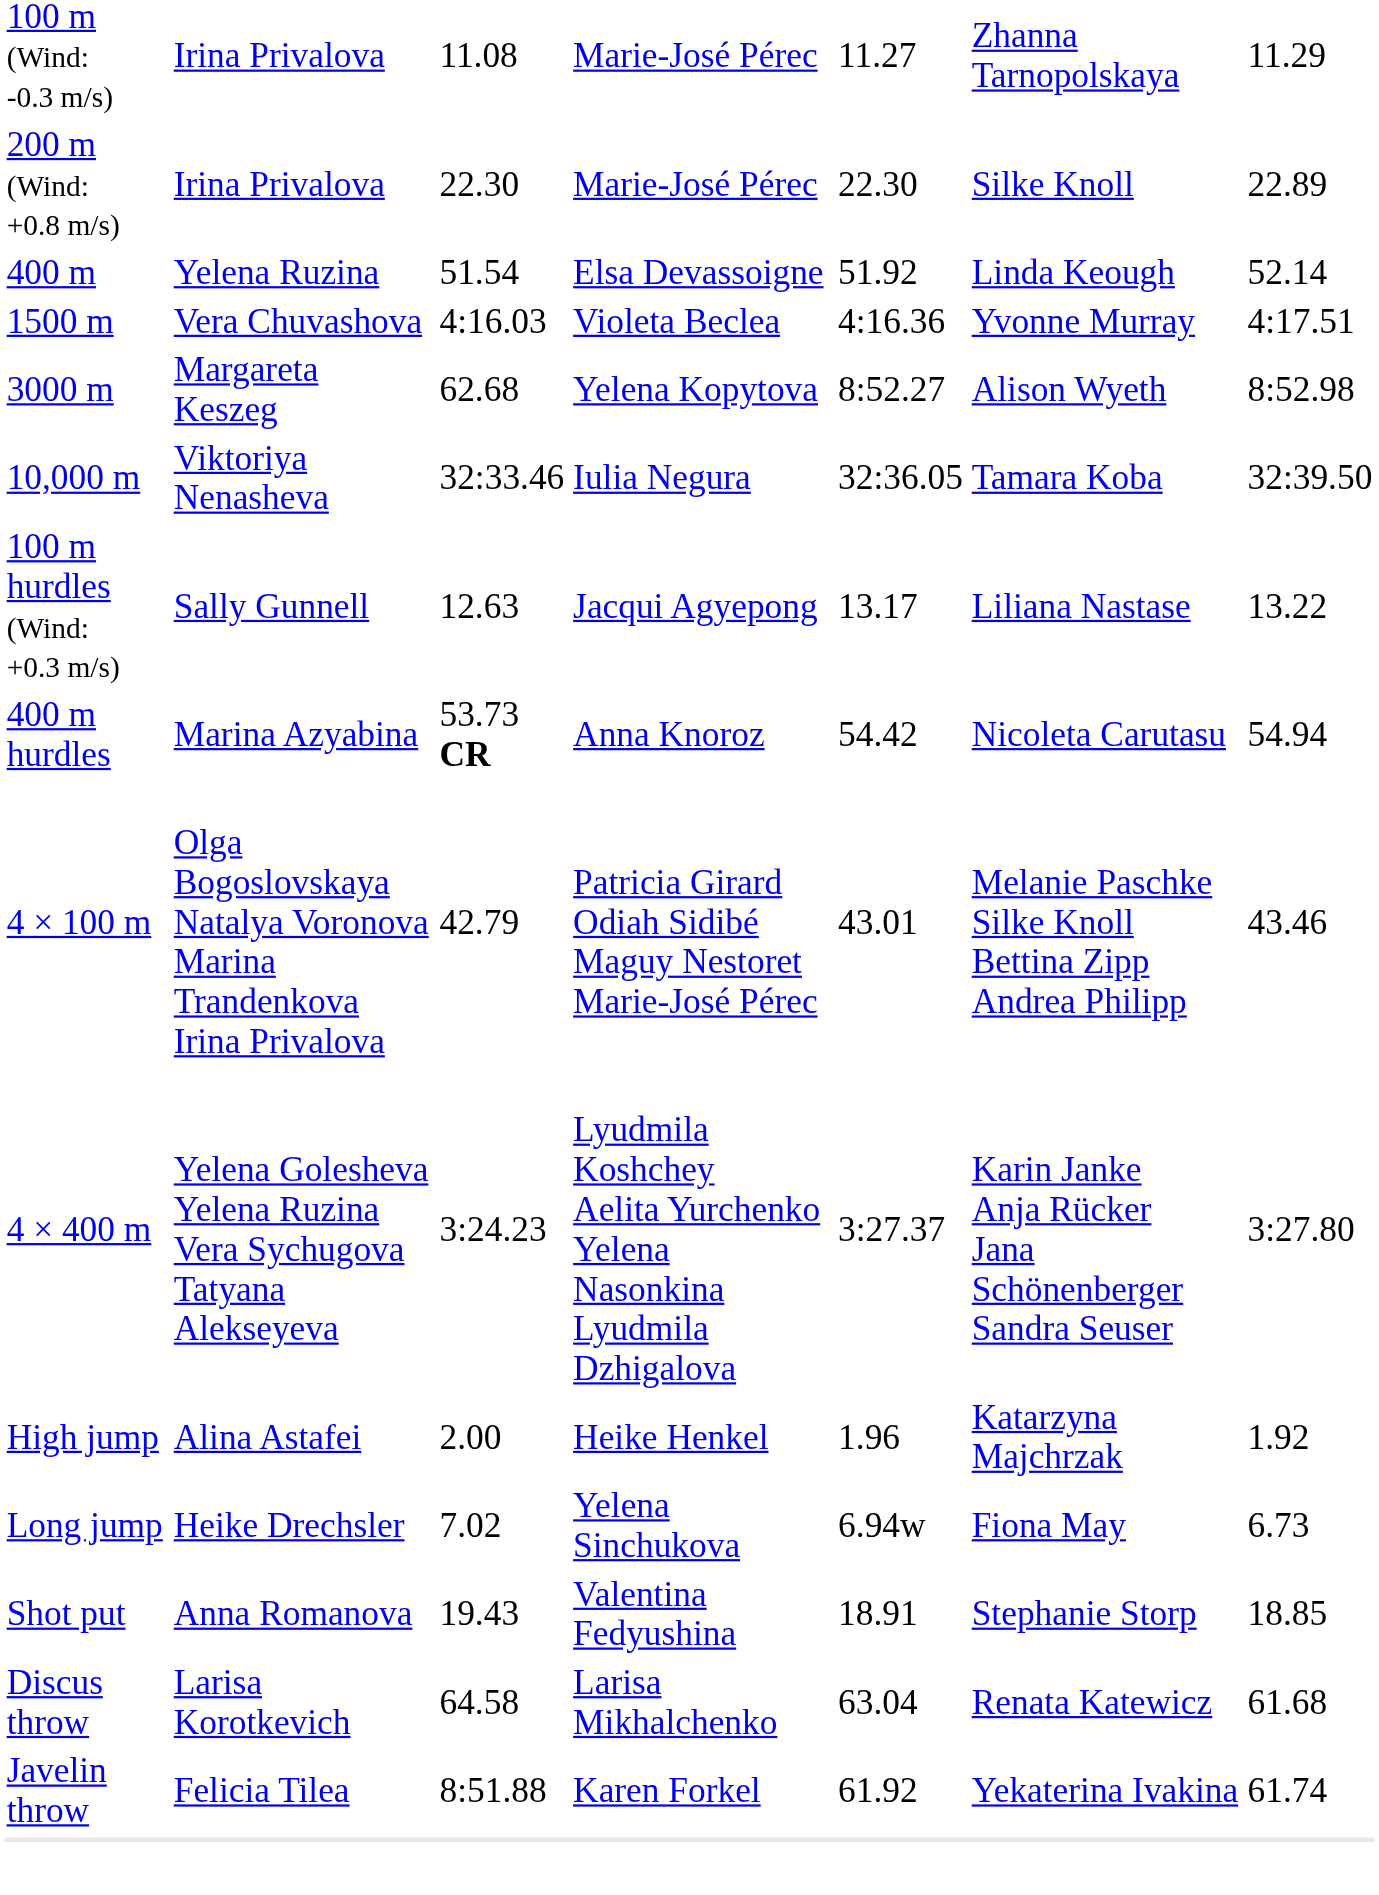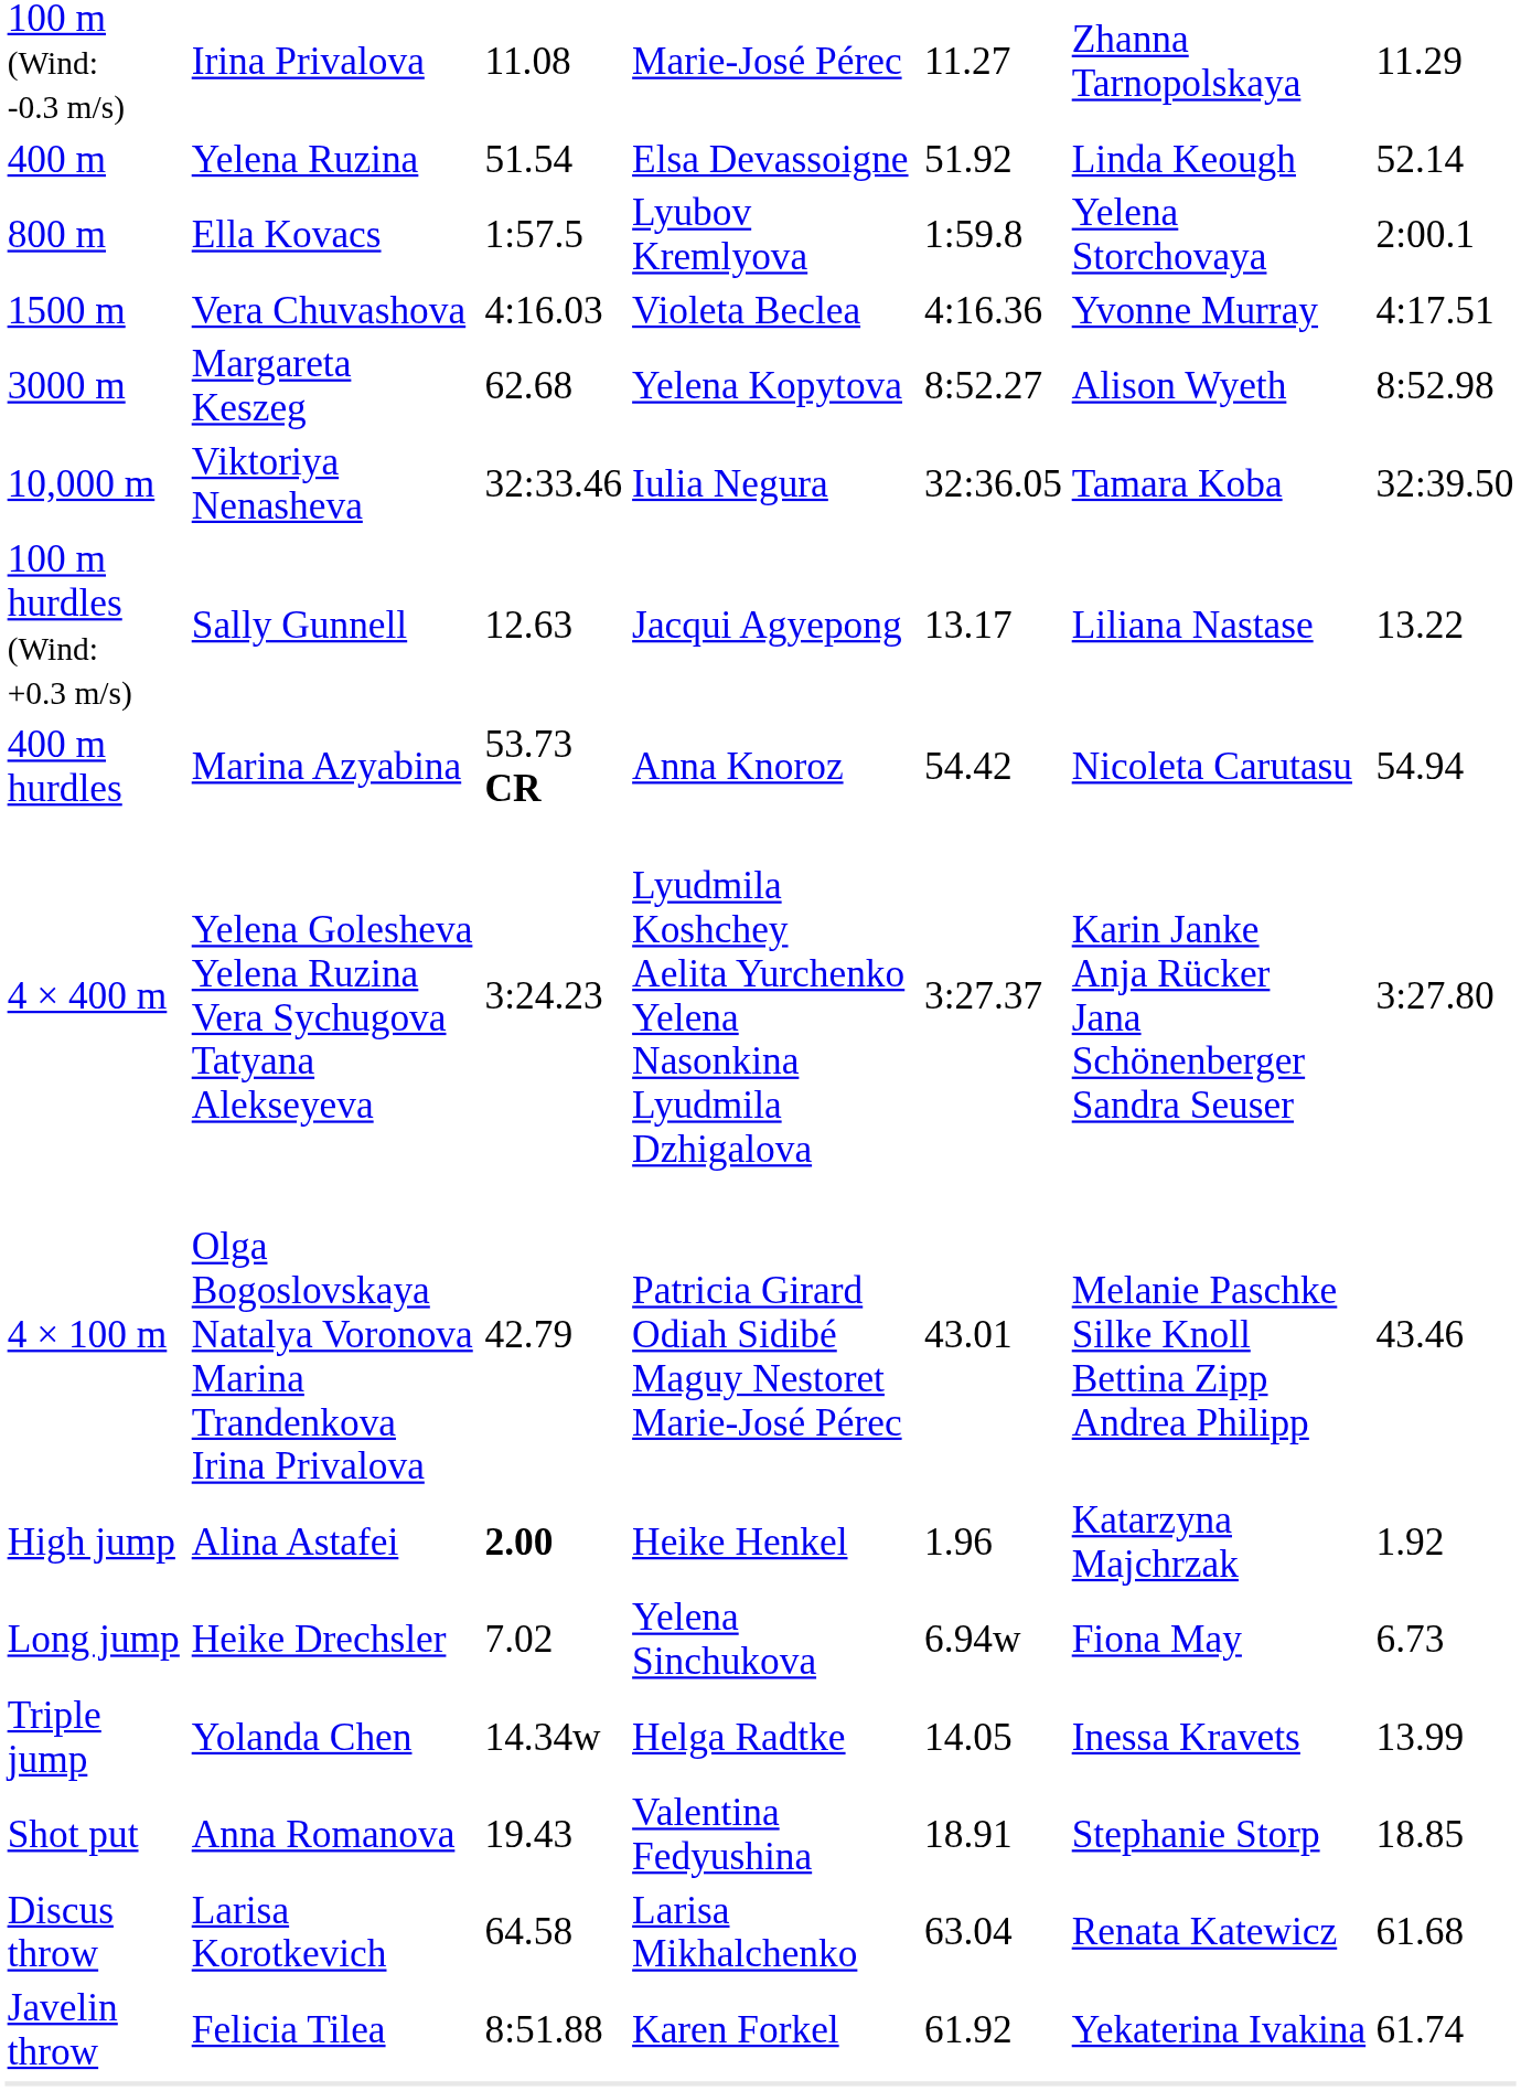 <table>
 <tr>
 <td><a href='#'>100 m</a><br><small>(Wind: -0.3 m/s)</small></td>
 <td><a href='#'>Irina Privalova</a><br></td>
 <td>11.08</td>
 <td><a href='#'>Marie-José Pérec</a><br></td>
 <td>11.27</td>
 <td><a href='#'>Zhanna Tarnopolskaya</a><br></td>
 <td>11.29</td>
 </tr>
 <tr>
-<td><a href='#'>200 m</a><br><small>(Wind: +0.8 m/s)</small></td>
-<td><a href='#'>Irina Privalova</a><br></td>
-<td>22.30</td>
-<td><a href='#'>Marie-José Pérec</a><br></td>
-<td>22.30</td>
-<td><a href='#'>Silke Knoll</a><br></td>
-<td>22.89</td>
-</tr>
-<tr>
 <td><a href='#'>400 m</a></td>
 <td><a href='#'>Yelena Ruzina</a><br></td>
 <td>51.54</td>
 <td><a href='#'>Elsa Devassoigne</a><br></td>
 <td>51.92</td>
 <td><a href='#'>Linda Keough</a><br></td>
 <td>52.14</td>
+</tr>
+<tr>
+<td><a href='#'>800 m</a></td>
+<td><a href='#'>Ella Kovacs</a><br></td>
+<td>1:57.5</td>
+<td><a href='#'>Lyubov Kremlyova</a><br></td>
+<td>1:59.8</td>
+<td><a href='#'>Yelena Storchovaya</a><br></td>
+<td>2:00.1</td>
 </tr>
 <tr>
 <td><a href='#'>1500 m</a></td>
 <td><a href='#'>Vera Chuvashova</a><br></td>
 <td>4:16.03</td>
 <td><a href='#'>Violeta Beclea</a><br></td>
 <td>4:16.36</td>
 <td><a href='#'>Yvonne Murray</a><br></td>
 <td>4:17.51</td>
 </tr>
 <tr>
 <td><a href='#'>3000 m</a></td>
 <td><a href='#'>Margareta Keszeg</a><br></td>
 <td>62.68</td>
 <td><a href='#'>Yelena Kopytova</a><br></td>
 <td>8:52.27</td>
 <td><a href='#'>Alison Wyeth</a><br></td>
 <td>8:52.98</td>
 </tr>
 <tr>
 <td><a href='#'>10,000 m</a></td>
 <td><a href='#'>Viktoriya Nenasheva</a><br></td>
 <td>32:33.46</td>
 <td><a href='#'>Iulia Negura</a><br></td>
 <td>32:36.05</td>
 <td><a href='#'>Tamara Koba</a><br></td>
 <td>32:39.50</td>
 </tr>
 <tr>
 <td><a href='#'>100 m hurdles</a><br><small>(Wind: +0.3 m/s)</small></td>
 <td><a href='#'>Sally Gunnell</a><br></td>
 <td>12.63</td>
 <td><a href='#'>Jacqui Agyepong</a><br></td>
 <td>13.17</td>
 <td><a href='#'>Liliana Nastase</a><br></td>
 <td>13.22</td>
 </tr>
 <tr>
 <td><a href='#'>400 m hurdles</a></td>
 <td><a href='#'>Marina Azyabina</a><br></td>
 <td>53.73<br><strong>CR</strong></td>
 <td><a href='#'>Anna Knoroz</a><br></td>
 <td>54.42</td>
 <td><a href='#'>Nicoleta Carutasu</a><br></td>
 <td>54.94</td>
 </tr>
 <tr>
+<td><a href='#'>4 × 400 m</a></td>
+<td><br><a href='#'>Yelena Golesheva</a><br><a href='#'>Yelena Ruzina</a><br><a href='#'>Vera Sychugova</a><br><a href='#'>Tatyana Alekseyeva</a></td>
+<td>3:24.23</td>
+<td><br><a href='#'>Lyudmila Koshchey</a><br><a href='#'>Aelita Yurchenko</a><br><a href='#'>Yelena Nasonkina</a><br><a href='#'>Lyudmila Dzhigalova</a></td>
+<td>3:27.37</td>
+<td><br><a href='#'>Karin Janke</a><br><a href='#'>Anja Rücker</a><br><a href='#'>Jana Schönenberger</a><br><a href='#'>Sandra Seuser</a></td>
+<td>3:27.80</td>
+</tr>
+<tr>
 <td><a href='#'>4 × 100 m</a></td>
 <td><br><a href='#'>Olga Bogoslovskaya</a><br><a href='#'>Natalya Voronova</a><br><a href='#'>Marina Trandenkova</a><br><a href='#'>Irina Privalova</a></td>
 <td>42.79</td>
 <td><br><a href='#'>Patricia Girard</a><br><a href='#'>Odiah Sidibé</a><br><a href='#'>Maguy Nestoret</a><br><a href='#'>Marie-José Pérec</a></td>
 <td>43.01</td>
 <td><br><a href='#'>Melanie Paschke</a><br><a href='#'>Silke Knoll</a><br><a href='#'>Bettina Zipp</a><br><a href='#'>Andrea Philipp</a></td>
 <td>43.46</td>
 </tr>
 <tr>
-<td><a href='#'>4 × 400 m</a></td>
-<td><br><a href='#'>Yelena Golesheva</a><br><a href='#'>Yelena Ruzina</a><br><a href='#'>Vera Sychugova</a><br><a href='#'>Tatyana Alekseyeva</a></td>
-<td>3:24.23</td>
-<td><br><a href='#'>Lyudmila Koshchey</a><br><a href='#'>Aelita Yurchenko</a><br><a href='#'>Yelena Nasonkina</a><br><a href='#'>Lyudmila Dzhigalova</a></td>
-<td>3:27.37</td>
-<td><br><a href='#'>Karin Janke</a><br><a href='#'>Anja Rücker</a><br><a href='#'>Jana Schönenberger</a><br><a href='#'>Sandra Seuser</a></td>
-<td>3:27.80</td>
-</tr>
-<tr>
 <td><a href='#'>High jump</a></td>
 <td><a href='#'>Alina Astafei</a><br></td>
-<td>2.00</td>
+<td><strong>2.00</strong></td>
 <td><a href='#'>Heike Henkel</a><br></td>
 <td>1.96</td>
 <td><a href='#'>Katarzyna Majchrzak</a><br></td>
 <td>1.92</td>
 </tr>
 <tr>
 <td><a href='#'>Long jump</a></td>
 <td><a href='#'>Heike Drechsler</a><br></td>
 <td>7.02</td>
 <td><a href='#'>Yelena Sinchukova</a><br></td>
 <td>6.94w</td>
 <td><a href='#'>Fiona May</a><br></td>
 <td>6.73</td>
+</tr>
+<tr>
+<td><a href='#'>Triple jump</a></td>
+<td><a href='#'>Yolanda Chen</a><br></td>
+<td>14.34w</td>
+<td><a href='#'>Helga Radtke</a><br></td>
+<td>14.05</td>
+<td><a href='#'>Inessa Kravets</a><br></td>
+<td>13.99</td>
 </tr>
 <tr>
 <td><a href='#'>Shot put</a></td>
 <td><a href='#'>Anna Romanova</a><br></td>
 <td>19.43</td>
 <td><a href='#'>Valentina Fedyushina</a><br></td>
 <td>18.91</td>
 <td><a href='#'>Stephanie Storp</a><br></td>
 <td>18.85</td>
 </tr>
 <tr>
 <td><a href='#'>Discus throw</a></td>
 <td><a href='#'>Larisa Korotkevich</a><br></td>
 <td>64.58</td>
 <td><a href='#'>Larisa Mikhalchenko</a><br></td>
 <td>63.04</td>
 <td><a href='#'>Renata Katewicz</a><br></td>
 <td>61.68</td>
 </tr>
 <tr>
 <td><a href='#'>Javelin throw</a></td>
 <td><a href='#'>Felicia Tilea</a><br></td>
 <td>8:51.88</td>
 <td><a href='#'>Karen Forkel</a><br></td>
 <td>61.92</td>
 <td><a href='#'>Yekaterina Ivakina</a><br></td>
 <td>61.74</td>
 </tr>
 <tr style="background:#e8e8e8;">
 <td colspan=7></td>
 </tr>
 </table>
